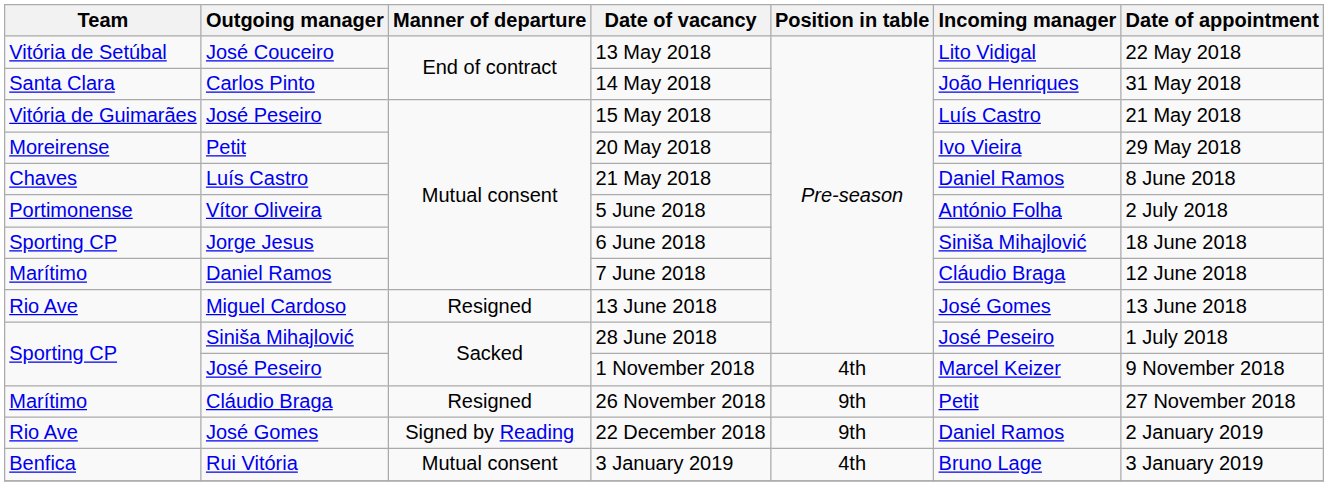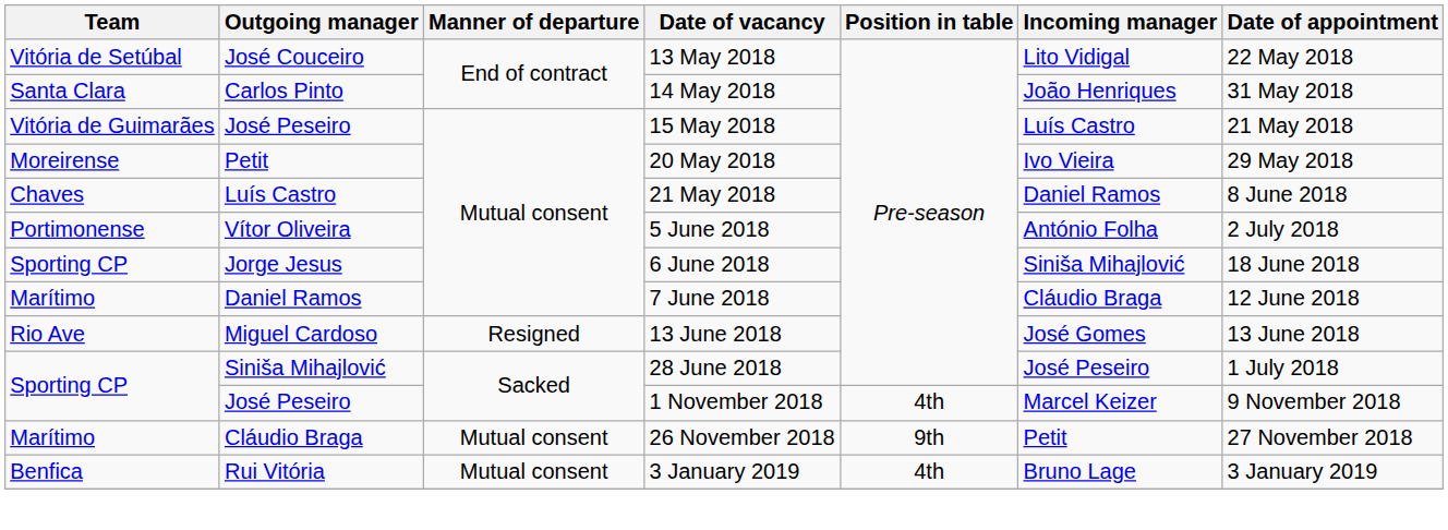 <table class="wikitable sortable">
 <tr>
 <th>Team</th>
 <th>Outgoing manager</th>
 <th>Manner of departure</th>
 <th>Date of vacancy</th>
 <th>Position in table</th>
 <th>Incoming manager</th>
 <th>Date of appointment</th>
 </tr>
 <tr>
 <td><a href='#'>Vitória de Setúbal</a></td>
 <td> <a href='#'>José Couceiro</a></td>
 <td rowspan=2 align="center">End of contract</td>
 <td>13 May 2018</td>
 <td rowspan=10 align="center"><em>Pre-season</em></td>
 <td> <a href='#'>Lito Vidigal</a></td>
 <td>22 May 2018</td>
 </tr>
 <tr>
 <td><a href='#'>Santa Clara</a></td>
 <td> <a href='#'>Carlos Pinto</a></td>
 <td>14 May 2018</td>
 <td> <a href='#'>João Henriques</a></td>
 <td>31 May 2018</td>
 </tr>
 <tr>
 <td><a href='#'>Vitória de Guimarães</a></td>
 <td> <a href='#'>José Peseiro</a></td>
 <td rowspan=6 align="center">Mutual consent</td>
 <td>15 May 2018</td>
 <td> <a href='#'>Luís Castro</a></td>
 <td>21 May 2018</td>
 </tr>
 <tr>
 <td><a href='#'>Moreirense</a></td>
 <td> <a href='#'>Petit</a></td>
 <td>20 May 2018</td>
 <td> <a href='#'>Ivo Vieira</a></td>
 <td>29 May 2018</td>
 </tr>
 <tr>
 <td><a href='#'>Chaves</a></td>
 <td> <a href='#'>Luís Castro</a></td>
 <td>21 May 2018</td>
 <td> <a href='#'>Daniel Ramos</a></td>
 <td>8 June 2018</td>
 </tr>
 <tr>
 <td><a href='#'>Portimonense</a></td>
 <td> <a href='#'>Vítor Oliveira</a></td>
 <td>5 June 2018</td>
 <td> <a href='#'>António Folha</a></td>
 <td>2 July 2018</td>
 </tr>
 <tr>
 <td><a href='#'>Sporting CP</a></td>
 <td> <a href='#'>Jorge Jesus</a></td>
 <td>6 June 2018</td>
 <td> <a href='#'>Siniša Mihajlović</a></td>
 <td>18 June 2018</td>
 </tr>
 <tr>
 <td><a href='#'>Marítimo</a></td>
 <td> <a href='#'>Daniel Ramos</a></td>
 <td>7 June 2018</td>
 <td> <a href='#'>Cláudio Braga</a></td>
 <td>12 June 2018</td>
 </tr>
 <tr>
 <td><a href='#'>Rio Ave</a></td>
 <td> <a href='#'>Miguel Cardoso</a></td>
 <td align="center">Resigned</td>
 <td>13 June 2018</td>
 <td> <a href='#'>José Gomes</a></td>
 <td>13 June 2018</td>
 </tr>
 <tr>
 <td rowspan="2"><a href='#'>Sporting CP</a></td>
 <td> <a href='#'>Siniša Mihajlović</a></td>
 <td align="center" rowspan="2">Sacked</td>
 <td>28 June 2018</td>
 <td> <a href='#'>José Peseiro</a></td>
 <td>1 July 2018</td>
 </tr>
 <tr>
 <td> <a href='#'>José Peseiro</a></td>
 <td>1 November 2018</td>
 <td align="center">4th</td>
 <td> <a href='#'>Marcel Keizer</a></td>
 <td>9 November 2018</td>
 </tr>
 <tr>
 <td><a href='#'>Marítimo</a></td>
 <td> <a href='#'>Cláudio Braga</a></td>
-<td align="center">Resigned</td>
+<td align="center">Mutual consent</td>
 <td>26 November 2018</td>
 <td align="center">9th</td>
 <td> <a href='#'>Petit</a></td>
 <td>27 November 2018</td>
-</tr>
-<tr>
-<td><a href='#'>Rio Ave</a></td>
-<td> <a href='#'>José Gomes</a></td>
-<td align="center">Signed by <a href='#'>Reading</a></td>
-<td>22 December 2018</td>
-<td align="center">9th</td>
-<td> <a href='#'>Daniel Ramos</a></td>
-<td>2 January 2019</td>
 </tr>
 <tr>
 <td><a href='#'>Benfica</a></td>
 <td> <a href='#'>Rui Vitória</a></td>
 <td align="center">Mutual consent</td>
 <td>3 January 2019</td>
 <td align="center">4th</td>
 <td> <a href='#'>Bruno Lage</a></td>
 <td>3 January 2019</td>
 </tr>
 <tr>
 </tr>
 </table>
